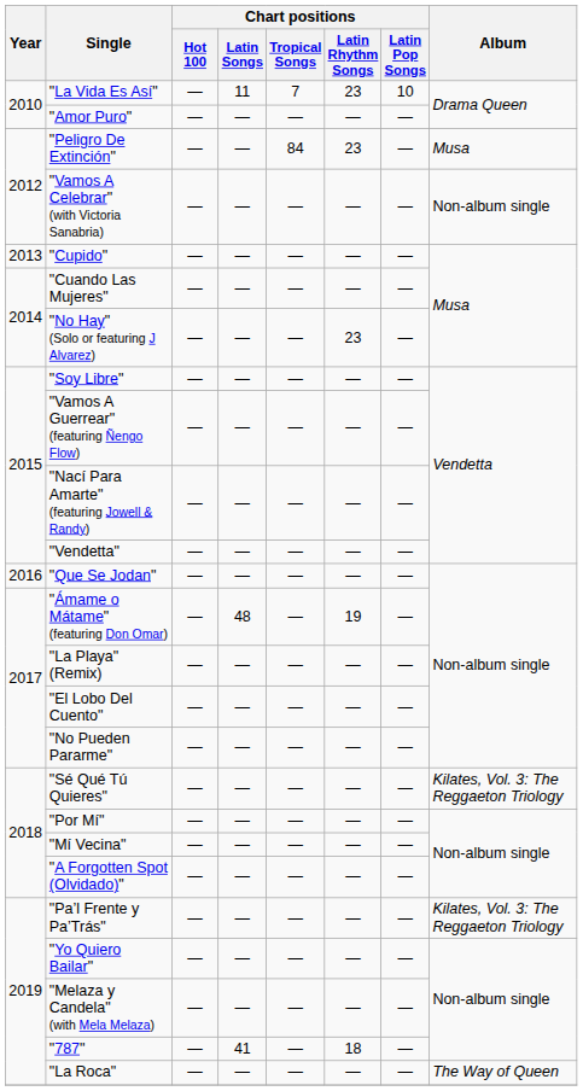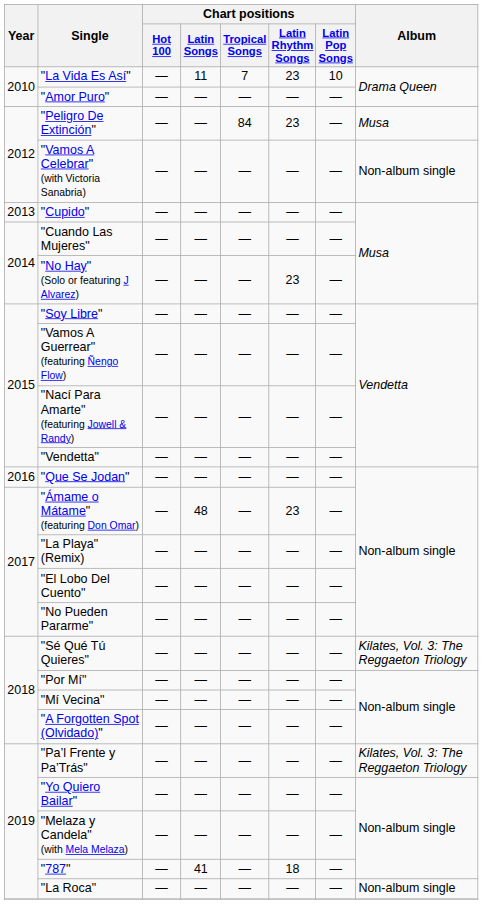 <table class="wikitable">
 <tr>
 <th rowspan="2">Year</th>
 <th rowspan="2">Single</th>
 <th colspan="5">Chart positions</th>
 <th rowspan="2">Album</th>
 </tr>
 <tr>
 <th style="width:3em;font-size:90%"><a href='#'>Hot 100</a></th>
 <th style="width:3em;font-size:90%"><a href='#'>Latin Songs</a></th>
 <th style="width:3em;font-size:90%"><a href='#'>Tropical Songs</a></th>
 <th style="width:3em;font-size:90%"><a href='#'>Latin Rhythm Songs</a></th>
 <th style="width:3em;font-size:90%"><a href='#'>Latin Pop Songs</a></th>
 </tr>
 <tr>
 <td rowspan="2">2010</td>
 <td>"<a href='#'>La Vida Es Así</a>"</td>
 <td align="center">—</td>
 <td align="center">11</td>
 <td align="center">7</td>
 <td align="center">23</td>
 <td align="center">10</td>
 <td rowspan="2"><em>Drama Queen</em></td>
 </tr>
 <tr>
 <td>"<a href='#'>Amor Puro</a>"</td>
 <td align="center">—</td>
 <td align="center">—</td>
 <td align="center">—</td>
 <td align="center">—</td>
 <td align="center">—</td>
 </tr>
 <tr>
 <td rowspan="2">2012</td>
 <td>"<a href='#'>Peligro De Extinción</a>"</td>
 <td align="center">—</td>
 <td align="center">—</td>
 <td align="center">84</td>
 <td align="center">23</td>
 <td align="center">—</td>
 <td><em>Musa</em></td>
 </tr>
 <tr>
 <td>"<a href='#'>Vamos A Celebrar</a>" <br><small>(with Victoria Sanabria)</small></td>
 <td align="center">—</td>
 <td align="center">—</td>
 <td align="center">—</td>
 <td align="center">—</td>
 <td align="center">—</td>
 <td>Non-album single</td>
 </tr>
 <tr>
 <td>2013</td>
 <td>"<a href='#'>Cupido</a>"</td>
 <td align="center">—</td>
 <td align="center">—</td>
 <td align="center">—</td>
 <td align="center">—</td>
 <td align="center">—</td>
 <td rowspan="3"><em>Musa</em></td>
 </tr>
 <tr>
 <td rowspan="2">2014</td>
 <td>"Cuando Las Mujeres"</td>
 <td align="center">—</td>
 <td align="center">—</td>
 <td align="center">—</td>
 <td align="center">—</td>
 <td align="center">—</td>
 </tr>
 <tr>
 <td>"<a href='#'>No Hay</a>" <br><small>(Solo or featuring <a href='#'>J Alvarez</a>)</small></td>
 <td align="center">—</td>
 <td align="center">—</td>
 <td align="center">—</td>
 <td align="center">23</td>
 <td align="center">—</td>
 </tr>
 <tr>
 <td rowspan="4">2015</td>
 <td>"<a href='#'>Soy Libre</a>"</td>
 <td align="center">—</td>
 <td align="center">—</td>
 <td align="center">—</td>
 <td align="center">—</td>
 <td align="center">—</td>
 <td rowspan="4"><em>Vendetta</em></td>
 </tr>
 <tr>
 <td>"Vamos A Guerrear" <br><small>(featuring <a href='#'>Ñengo Flow</a>)</small></td>
 <td align="center">—</td>
 <td align="center">—</td>
 <td align="center">—</td>
 <td align="center">—</td>
 <td align="center">—</td>
 </tr>
 <tr>
 <td>"Nací Para Amarte" <br><small>(featuring <a href='#'>Jowell & Randy</a>)</small></td>
 <td align="center">—</td>
 <td align="center">—</td>
 <td align="center">—</td>
 <td align="center">—</td>
 <td align="center">—</td>
 </tr>
 <tr>
 <td>"Vendetta"</td>
 <td align="center">—</td>
 <td align="center">—</td>
 <td align="center">—</td>
 <td align="center">—</td>
 <td align="center">—</td>
 </tr>
 <tr>
 <td>2016</td>
 <td>"<a href='#'>Que Se Jodan</a>"</td>
 <td align="center">—</td>
 <td align="center">—</td>
 <td align="center">—</td>
 <td align="center">—</td>
 <td align="center">—</td>
 <td rowspan="5">Non-album single</td>
 </tr>
 <tr>
 <td rowspan="4">2017</td>
 <td>"<a href='#'>Ámame o Mátame</a>" <br><small>(featuring <a href='#'>Don Omar</a>)</small></td>
 <td align="center">—</td>
 <td align="center">48</td>
 <td align="center">—</td>
-<td align="center">19</td>
+<td align="center">23</td>
 <td align="center">—</td>
 </tr>
 <tr>
 <td>"La Playa" (Remix) <br></td>
 <td align="center">—</td>
 <td align="center">—</td>
 <td align="center">—</td>
 <td align="center">—</td>
 <td align="center">—</td>
 </tr>
 <tr>
 <td>"El Lobo Del Cuento"</td>
 <td align="center">—</td>
 <td align="center">—</td>
 <td align="center">—</td>
 <td align="center">—</td>
 <td align="center">—</td>
 </tr>
 <tr>
 <td>"No Pueden Pararme"</td>
 <td align="center">—</td>
 <td align="center">—</td>
 <td align="center">—</td>
 <td align="center">—</td>
 <td align="center">—</td>
 </tr>
 <tr>
 <td rowspan="4">2018</td>
 <td>"Sé Qué Tú Quieres"</td>
 <td align="center">—</td>
 <td align="center">—</td>
 <td align="center">—</td>
 <td align="center">—</td>
 <td align="center">—</td>
 <td><em>Kilates, Vol. 3: The Reggaeton Triology</em></td>
 </tr>
 <tr>
 <td>"Por Mí"</td>
 <td align="center">—</td>
 <td align="center">—</td>
 <td align="center">—</td>
 <td align="center">—</td>
 <td align="center">—</td>
 <td rowspan="3">Non-album single</td>
 </tr>
 <tr>
 <td>"Mí Vecina"</td>
 <td align="center">—</td>
 <td align="center">—</td>
 <td align="center">—</td>
 <td align="center">—</td>
 <td align="center">—</td>
 </tr>
 <tr>
 <td>"<a href='#'>A Forgotten Spot (Olvidado)</a>" <br></td>
 <td align="center">—</td>
 <td align="center">—</td>
 <td align="center">—</td>
 <td align="center">—</td>
 <td align="center">—</td>
 </tr>
 <tr>
 <td rowspan="5">2019</td>
 <td>"Pa’l Frente y Pa’Trás"</td>
 <td align="center">—</td>
 <td align="center">—</td>
 <td align="center">—</td>
 <td align="center">—</td>
 <td align="center">—</td>
 <td><em>Kilates, Vol. 3: The Reggaeton Triology</em></td>
 </tr>
 <tr>
 <td>"<a href='#'>Yo Quiero Bailar</a>"</td>
 <td align="center">—</td>
 <td align="center">—</td>
 <td align="center">—</td>
 <td align="center">—</td>
 <td align="center">—</td>
 <td rowspan="3">Non-album single</td>
 </tr>
 <tr>
 <td>"Melaza y Candela" <br><small>(with <a href='#'>Mela Melaza</a>)</small></td>
 <td align="center">—</td>
 <td align="center">—</td>
 <td align="center">—</td>
 <td align="center">—</td>
 <td align="center">—</td>
 </tr>
 <tr>
 <td>"<a href='#'>787</a>"</td>
 <td align="center">—</td>
 <td align="center">41</td>
 <td align="center">—</td>
 <td align="center">18</td>
 <td align="center">—</td>
 </tr>
 <tr>
 <td>"La Roca"</td>
 <td align="center">—</td>
 <td align="center">—</td>
 <td align="center">—</td>
 <td align="center">—</td>
 <td align="center">—</td>
-<td><em>The Way of Queen</em></td>
+<td>Non-album single</td>
 </tr>
 <tr>
 </tr>
 </table>
